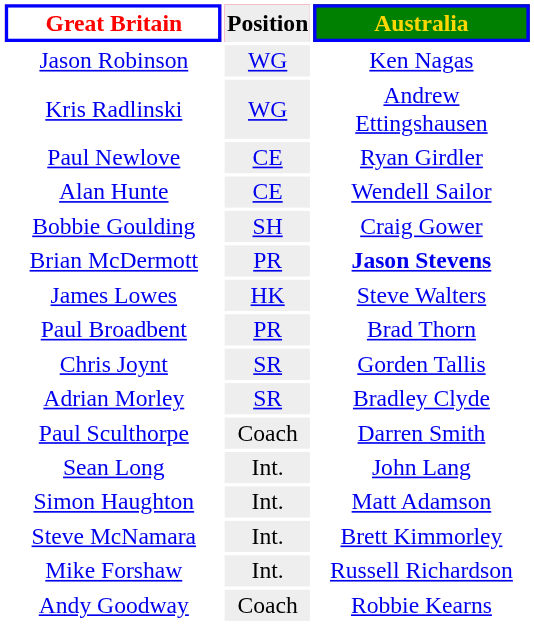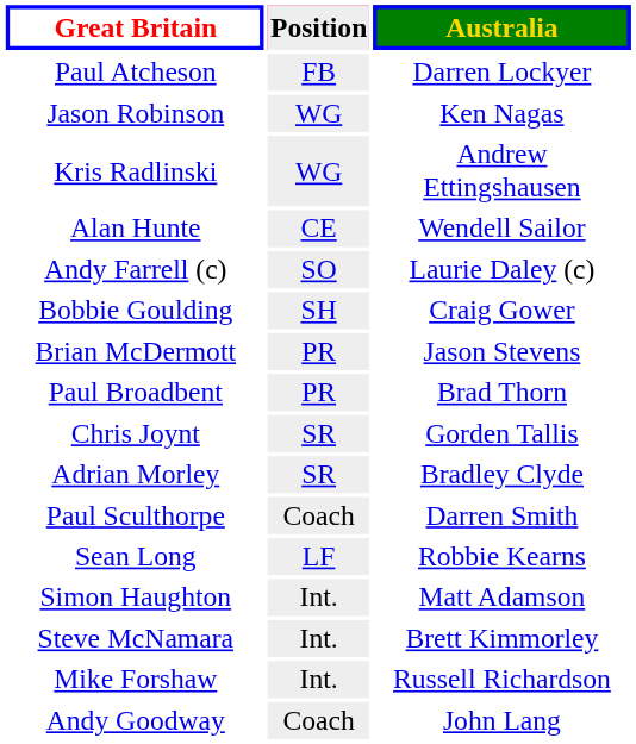 <table align=right style="font-size:90%; margin-left:1em">
 <tr bgcolor=#FF0033>
 <th align="centre" width="126" style="border: 2px solid blue; background: white; color: red">Great Britain</th>
 <th align="center" style="background: #eeeeee; color: black">Position</th>
 <th align="centre" width="126" style="border: 2px solid blue; background: green; color: gold">Australia</th>
+</tr>
+<tr>
+<td align="center"><a href='#'>Paul Atcheson</a></td>
+<td align="center" style="background: #eeeeee"><a href='#'>FB</a></td>
+<td align="center"><a href='#'>Darren Lockyer</a></td>
 </tr>
 <tr>
 <td align="center"><a href='#'>Jason Robinson</a></td>
 <td align="center" style="background: #eeeeee"><a href='#'>WG</a></td>
 <td align="center"><a href='#'>Ken Nagas</a></td>
 </tr>
 <tr>
 <td align="center"><a href='#'>Kris Radlinski</a></td>
 <td align="center" style="background: #eeeeee"><a href='#'>WG</a></td>
 <td align="center"><a href='#'>Andrew Ettingshausen</a></td>
 </tr>
 <tr>
-<td align="center"><a href='#'>Paul Newlove</a></td>
-<td align="center" style="background: #eeeeee"><a href='#'>CE</a></td>
-<td align="center"><a href='#'>Ryan Girdler</a></td>
-</tr>
-<tr>
 <td align="center"><a href='#'>Alan Hunte</a></td>
 <td align="center" style="background: #eeeeee"><a href='#'>CE</a></td>
 <td align="center"><a href='#'>Wendell Sailor</a></td>
+</tr>
+<tr>
+<td align="center"><a href='#'>Andy Farrell</a> (c)</td>
+<td align="center" style="background: #eeeeee"><a href='#'>SO</a></td>
+<td align="center"><a href='#'>Laurie Daley</a> (c)</td>
 </tr>
 <tr>
 <td align="center"><a href='#'>Bobbie Goulding</a></td>
 <td align="center" style="background: #eeeeee"><a href='#'>SH</a></td>
 <td align="center"><a href='#'>Craig Gower</a></td>
 </tr>
 <tr>
 <td align="center"><a href='#'>Brian McDermott</a></td>
 <td align="center" style="background: #eeeeee"><a href='#'>PR</a></td>
-<td align="center"><strong><a href='#'>Jason Stevens</a></strong></td>
-</tr>
-<tr>
-<td align="center"><a href='#'>James Lowes</a></td>
-<td align="center" style="background: #eeeeee"><a href='#'>HK</a></td>
-<td align="center"><a href='#'>Steve Walters</a></td>
+<td align="center"><a href='#'>Jason Stevens</a></td>
 </tr>
 <tr>
 <td align="center"><a href='#'>Paul Broadbent</a></td>
 <td align="center" style="background: #eeeeee"><a href='#'>PR</a></td>
 <td align="center"><a href='#'>Brad Thorn</a></td>
 </tr>
 <tr>
 <td align="center"><a href='#'>Chris Joynt</a></td>
 <td align="center" style="background: #eeeeee"><a href='#'>SR</a></td>
 <td align="center"><a href='#'>Gorden Tallis</a></td>
 </tr>
 <tr>
 <td align="center"><a href='#'>Adrian Morley</a></td>
 <td align="center" style="background: #eeeeee"><a href='#'>SR</a></td>
 <td align="center"><a href='#'>Bradley Clyde</a></td>
 </tr>
 <tr>
 <td align="center"><a href='#'>Paul Sculthorpe</a></td>
 <td align="center" style="background: #eeeeee">Coach</td>
 <td align="center"><a href='#'>Darren Smith</a></td>
 </tr>
 <tr>
 <td align="center"><a href='#'>Sean Long</a></td>
-<td align="center" style="background: #eeeeee">Int.</td>
-<td align="center"><a href='#'>John Lang</a></td>
+<td align="center" style="background: #eeeeee"><a href='#'>LF</a></td>
+<td align="center"><a href='#'>Robbie Kearns</a></td>
 </tr>
 <tr>
 <td align="center"><a href='#'>Simon Haughton</a></td>
 <td align="center" style="background: #eeeeee">Int.</td>
 <td align="center"><a href='#'>Matt Adamson</a></td>
 </tr>
 <tr>
 <td align="center"><a href='#'>Steve McNamara</a></td>
 <td align="center" style="background: #eeeeee">Int.</td>
 <td align="center"><a href='#'>Brett Kimmorley</a></td>
 </tr>
 <tr>
 <td align="center"><a href='#'>Mike Forshaw</a></td>
 <td align="center" style="background: #eeeeee">Int.</td>
 <td align="center"><a href='#'>Russell Richardson</a></td>
 </tr>
 <tr>
 <td align="center"><a href='#'>Andy Goodway</a></td>
 <td align="center" style="background: #eeeeee">Coach</td>
-<td align="center"><a href='#'>Robbie Kearns</a></td>
+<td align="center"><a href='#'>John Lang</a></td>
 </tr>
 </table>
